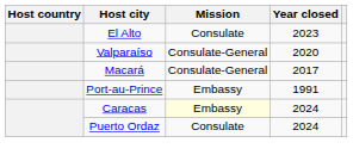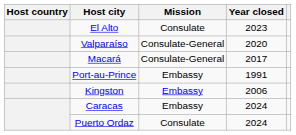 <table class="wikitable plainrowheaders" style="text-align:center;">
 <tr>
 <th scope="col">Host country</th>
 <th scope="col">Host city</th>
 <th scope="col">Mission</th>
 <th scope="col">Year closed</th>
 <th scope="col"></th>
 </tr>
 <tr>
 <th scope="row"></th>
 <td><a href='#'>El Alto</a></td>
 <td>Consulate</td>
 <td>2023</td>
 <td></td>
 </tr>
 <tr>
 <th scope="row"></th>
 <td><a href='#'>Valparaíso</a></td>
 <td>Consulate-General</td>
 <td>2020</td>
 <td></td>
 </tr>
 <tr>
 <th scope="row"></th>
 <td><a href='#'>Macará</a></td>
 <td>Consulate-General</td>
 <td>2017</td>
 <td></td>
 </tr>
 <tr>
 <th scope="row"></th>
 <td><a href='#'>Port-au-Prince</a></td>
 <td>Embassy</td>
 <td>1991</td>
 <td></td>
 </tr>
 <tr>
+<th scope="row"></th>
+<td><a href='#'>Kingston</a></td>
+<td><a href='#'>Embassy</a></td>
+<td>2006</td>
+<td></td>
+</tr>
+<tr>
 <th scope="row" rowspan="2"></th>
 <td><a href='#'>Caracas</a></td>
-<td style="background: lightyellow;">Embassy</td>
+<td>Embassy</td>
 <td>2024</td>
 <td></td>
 </tr>
 <tr>
 <td><a href='#'>Puerto Ordaz</a></td>
 <td>Consulate</td>
 <td>2024</td>
 <td></td>
 </tr>
 </table>
